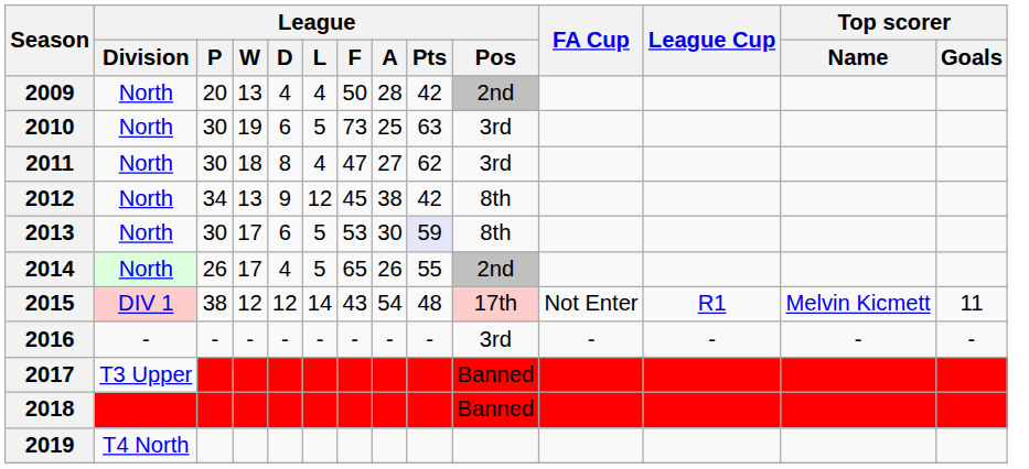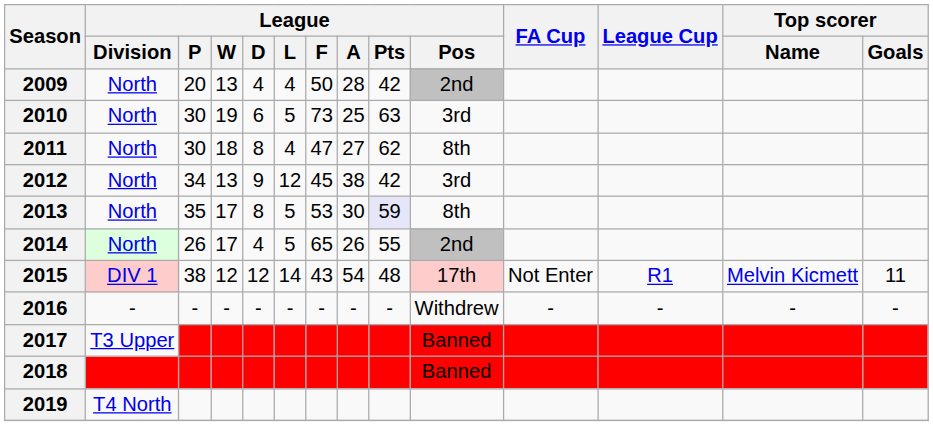 <table class="wikitable" style="text-align: center">
 <tr>
 <th rowspan=2>Season</th>
 <th colspan=9>League</th>
 <th rowspan=2><a href='#'>FA Cup</a></th>
 <th rowspan=2><a href='#'>League Cup</a></th>
 <th colspan=2>Top scorer</th>
 </tr>
 <tr>
 <th>Division</th>
 <th>P</th>
 <th>W</th>
 <th>D</th>
 <th>L</th>
 <th>F</th>
 <th>A</th>
 <th>Pts</th>
 <th>Pos</th>
 <th>Name</th>
 <th>Goals</th>
 </tr>
 <tr>
 <th>2009</th>
 <td><a href='#'>North</a></td>
 <td>20</td>
 <td>13</td>
 <td>4</td>
 <td>4</td>
 <td>50</td>
 <td>28</td>
 <td>42</td>
 <td bgcolor=silver>2nd</td>
 <td></td>
 <td></td>
 <td></td>
 <td></td>
 </tr>
 <tr>
 <th>2010</th>
 <td><a href='#'>North</a></td>
 <td>30</td>
 <td>19</td>
 <td>6</td>
 <td>5</td>
 <td>73</td>
 <td>25</td>
 <td>63</td>
 <td>3rd</td>
 <td></td>
 <td></td>
 <td></td>
 <td></td>
 </tr>
 <tr>
 <th>2011</th>
 <td><a href='#'>North</a></td>
 <td>30</td>
 <td>18</td>
 <td>8</td>
 <td>4</td>
 <td>47</td>
 <td>27</td>
 <td>62</td>
-<td>3rd</td>
+<td>8th</td>
 <td></td>
 <td></td>
 <td></td>
 <td></td>
 </tr>
 <tr>
 <th>2012</th>
 <td><a href='#'>North</a></td>
 <td>34</td>
 <td>13</td>
 <td>9</td>
 <td>12</td>
 <td>45</td>
 <td>38</td>
 <td>42</td>
-<td>8th</td>
+<td>3rd</td>
 <td></td>
 <td></td>
 <td></td>
 <td></td>
 </tr>
 <tr>
 <th>2013</th>
 <td><a href='#'>North</a></td>
-<td>30</td>
+<td>35</td>
 <td>17</td>
-<td>6</td>
+<td>8</td>
 <td>5</td>
 <td>53</td>
 <td>30</td>
 <td style="background: lavender;">59</td>
 <td>8th</td>
 <td></td>
 <td></td>
 <td></td>
 <td></td>
 </tr>
 <tr>
 <th>2014</th>
 <td bgcolor="#DDFFDD"><a href='#'>North</a></td>
 <td>26</td>
 <td>17</td>
 <td>4</td>
 <td>5</td>
 <td>65</td>
 <td>26</td>
 <td>55</td>
 <td bgcolor=silver>2nd</td>
 <td></td>
 <td></td>
 <td></td>
 <td></td>
 </tr>
 <tr>
 <th>2015</th>
 <td bgcolor="#FFCCCC"><a href='#'>DIV 1</a></td>
 <td>38</td>
 <td>12</td>
 <td>12</td>
 <td>14</td>
 <td>43</td>
 <td>54</td>
 <td>48</td>
 <td bgcolor="#FFCCCC">17th</td>
 <td>Not Enter</td>
 <td><a href='#'>R1</a></td>
 <td><a href='#'>Melvin Kicmett</a></td>
 <td>11</td>
 </tr>
 <tr>
 <th>2016</th>
 <td>-</td>
 <td>-</td>
 <td>-</td>
 <td>-</td>
 <td>-</td>
 <td>-</td>
 <td>-</td>
 <td>-</td>
-<td>3rd</td>
+<td>Withdrew</td>
 <td>-</td>
 <td>-</td>
 <td>-</td>
 <td>-</td>
 </tr>
 <tr>
 <th>2017</th>
 <td><a href='#'>T3 Upper</a></td>
 <td bgcolor=red></td>
 <td bgcolor=red></td>
 <td bgcolor=red></td>
 <td bgcolor=red></td>
 <td bgcolor=red></td>
 <td bgcolor=red></td>
 <td bgcolor=red></td>
 <td bgcolor=red>Banned</td>
 <td bgcolor=red></td>
 <td bgcolor=red></td>
 <td bgcolor=red></td>
 <td bgcolor=red></td>
 </tr>
 <tr>
 <th>2018</th>
 <td bgcolor=red></td>
 <td bgcolor=red></td>
 <td bgcolor=red></td>
 <td bgcolor=red></td>
 <td bgcolor=red></td>
 <td bgcolor=red></td>
 <td bgcolor=red></td>
 <td bgcolor=red></td>
 <td bgcolor=red>Banned</td>
 <td bgcolor=red></td>
 <td bgcolor=red></td>
 <td bgcolor=red></td>
 <td bgcolor=red></td>
 </tr>
 <tr>
 <th>2019</th>
 <td><a href='#'>T4 North</a></td>
 <td></td>
 <td></td>
 <td></td>
 <td></td>
 <td></td>
 <td></td>
 <td></td>
 <td></td>
 <td></td>
 <td></td>
 <td></td>
 <td></td>
 </tr>
 <tr>
 </tr>
 </table>
